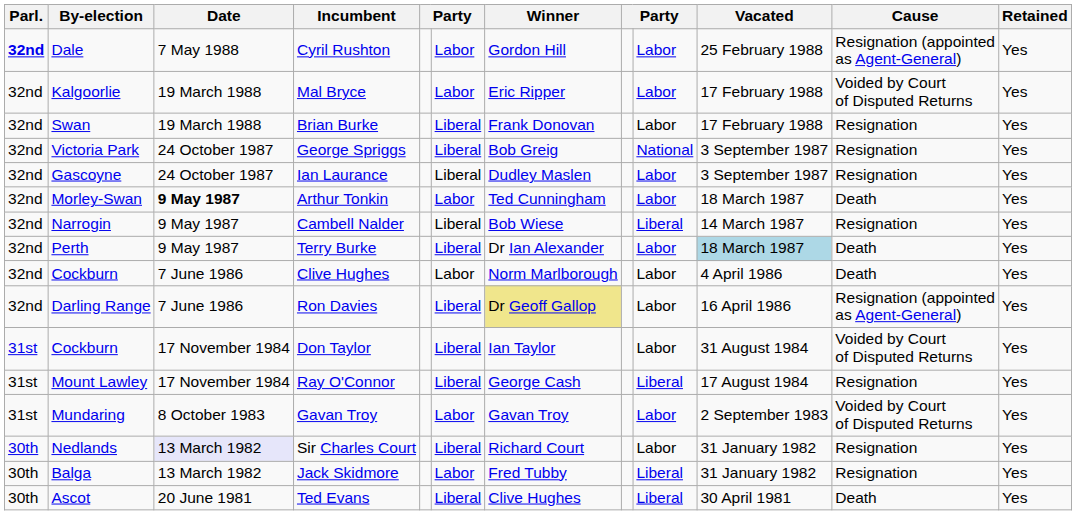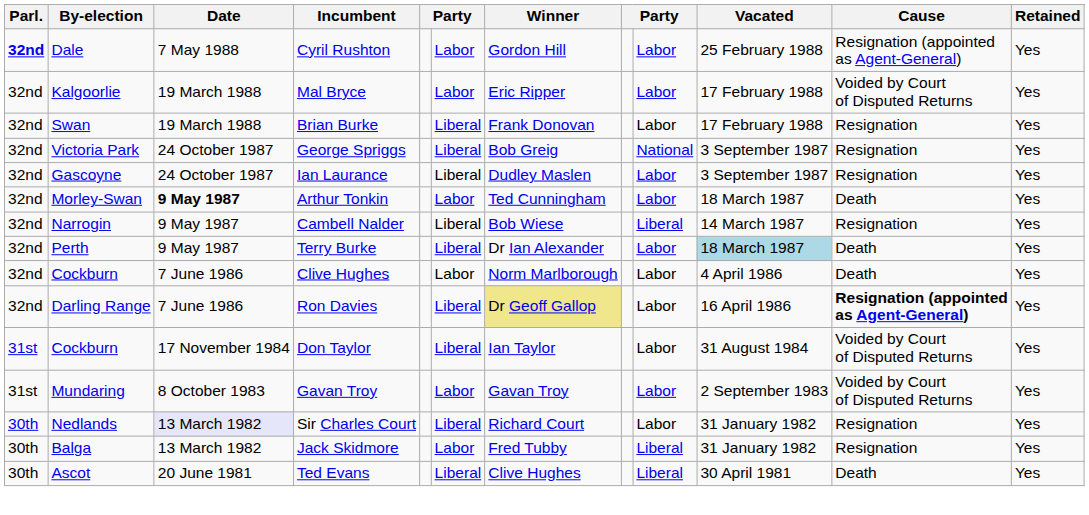 <table class="wikitable">
 <tr>
 <th>Parl.</th>
 <th>By-election</th>
 <th>Date</th>
 <th>Incumbent</th>
 <th colspan=2>Party</th>
 <th>Winner</th>
 <th colspan=2>Party</th>
 <th>Vacated</th>
 <th>Cause</th>
 <th>Retained</th>
 </tr>
 <tr>
 <td><strong><a href='#'>32nd</a></strong></td>
 <td><a href='#'>Dale</a></td>
 <td>7 May 1988</td>
 <td><a href='#'>Cyril Rushton</a></td>
 <td> </td>
 <td><a href='#'>Labor</a></td>
 <td><a href='#'>Gordon Hill</a></td>
 <td> </td>
 <td><a href='#'>Labor</a></td>
 <td>25 February 1988</td>
 <td>Resignation (appointed<br>as <a href='#'>Agent-General</a>)</td>
 <td>Yes</td>
 </tr>
 <tr>
 <td>32nd</td>
 <td><a href='#'>Kalgoorlie</a></td>
 <td>19 March 1988</td>
 <td><a href='#'>Mal Bryce</a></td>
 <td> </td>
 <td><a href='#'>Labor</a></td>
 <td><a href='#'>Eric Ripper</a></td>
 <td> </td>
 <td><a href='#'>Labor</a></td>
 <td>17 February 1988</td>
 <td>Voided by Court<br>of Disputed Returns</td>
 <td>Yes</td>
 </tr>
 <tr>
 <td>32nd</td>
 <td><a href='#'>Swan</a></td>
 <td>19 March 1988</td>
 <td><a href='#'>Brian Burke</a></td>
 <td> </td>
 <td><a href='#'>Liberal</a></td>
 <td><a href='#'>Frank Donovan</a></td>
 <td> </td>
 <td>Labor</td>
 <td>17 February 1988</td>
 <td>Resignation</td>
 <td>Yes</td>
 </tr>
 <tr>
 <td>32nd</td>
 <td><a href='#'>Victoria Park</a></td>
 <td>24 October 1987</td>
 <td><a href='#'>George Spriggs</a></td>
 <td> </td>
 <td><a href='#'>Liberal</a></td>
 <td><a href='#'>Bob Greig</a></td>
 <td> </td>
 <td><a href='#'>National</a></td>
 <td>3 September 1987</td>
 <td>Resignation</td>
 <td>Yes</td>
 </tr>
 <tr>
 <td>32nd</td>
 <td><a href='#'>Gascoyne</a></td>
 <td>24 October 1987</td>
 <td><a href='#'>Ian Laurance</a></td>
 <td> </td>
 <td>Liberal</td>
 <td><a href='#'>Dudley Maslen</a></td>
 <td> </td>
 <td><a href='#'>Labor</a></td>
 <td>3 September 1987</td>
 <td>Resignation</td>
 <td>Yes</td>
 </tr>
 <tr>
 <td>32nd</td>
 <td><a href='#'>Morley-Swan</a></td>
 <td><strong>9 May 1987</strong></td>
 <td><a href='#'>Arthur Tonkin</a></td>
 <td> </td>
 <td><a href='#'>Labor</a></td>
 <td><a href='#'>Ted Cunningham</a></td>
 <td> </td>
 <td><a href='#'>Labor</a></td>
 <td>18 March 1987</td>
 <td>Death</td>
 <td>Yes</td>
 </tr>
 <tr>
 <td>32nd</td>
 <td><a href='#'>Narrogin</a></td>
 <td>9 May 1987</td>
 <td><a href='#'>Cambell Nalder</a></td>
 <td> </td>
 <td>Liberal</td>
 <td><a href='#'>Bob Wiese</a></td>
 <td> </td>
 <td><a href='#'>Liberal</a></td>
 <td>14 March 1987</td>
 <td>Resignation</td>
 <td>Yes</td>
 </tr>
 <tr>
 <td>32nd</td>
 <td><a href='#'>Perth</a></td>
 <td>9 May 1987</td>
 <td><a href='#'>Terry Burke</a></td>
 <td> </td>
 <td><a href='#'>Liberal</a></td>
 <td>Dr <a href='#'>Ian Alexander</a></td>
 <td> </td>
 <td><a href='#'>Labor</a></td>
 <td style="background: lightblue;">18 March 1987</td>
 <td>Death</td>
 <td>Yes</td>
 </tr>
 <tr>
 <td>32nd</td>
 <td><a href='#'>Cockburn</a></td>
 <td>7 June 1986</td>
 <td><a href='#'>Clive Hughes</a></td>
 <td> </td>
 <td>Labor</td>
 <td><a href='#'>Norm Marlborough</a></td>
 <td> </td>
 <td>Labor</td>
 <td>4 April 1986</td>
 <td>Death</td>
 <td>Yes</td>
 </tr>
 <tr>
 <td>32nd</td>
 <td><a href='#'>Darling Range</a></td>
 <td>7 June 1986</td>
 <td><a href='#'>Ron Davies</a></td>
 <td> </td>
 <td><a href='#'>Liberal</a></td>
 <td style="background: khaki;">Dr <a href='#'>Geoff Gallop</a></td>
 <td> </td>
 <td>Labor</td>
 <td>16 April 1986</td>
-<td>Resignation (appointed<br>as <a href='#'>Agent-General</a>)</td>
+<td><strong>Resignation (appointed<br>as <a href='#'>Agent-General</a>)</strong></td>
 <td>Yes</td>
 </tr>
 <tr>
 <td><a href='#'>31st</a></td>
 <td><a href='#'>Cockburn</a></td>
 <td>17 November 1984</td>
 <td><a href='#'>Don Taylor</a></td>
 <td> </td>
 <td><a href='#'>Liberal</a></td>
 <td><a href='#'>Ian Taylor</a></td>
 <td> </td>
 <td>Labor</td>
 <td>31 August 1984</td>
 <td>Voided by Court<br>of Disputed Returns</td>
-<td>Yes</td>
-</tr>
-<tr>
-<td>31st</td>
-<td><a href='#'>Mount Lawley</a></td>
-<td>17 November 1984</td>
-<td><a href='#'>Ray O'Connor</a></td>
-<td> </td>
-<td><a href='#'>Liberal</a></td>
-<td><a href='#'>George Cash</a></td>
-<td> </td>
-<td><a href='#'>Liberal</a></td>
-<td>17 August 1984</td>
-<td>Resignation</td>
 <td>Yes</td>
 </tr>
 <tr>
 <td>31st</td>
 <td><a href='#'>Mundaring</a></td>
 <td>8 October 1983</td>
 <td><a href='#'>Gavan Troy</a></td>
 <td> </td>
 <td><a href='#'>Labor</a></td>
 <td><a href='#'>Gavan Troy</a></td>
 <td> </td>
 <td><a href='#'>Labor</a></td>
 <td>2 September 1983</td>
 <td>Voided by Court<br>of Disputed Returns</td>
 <td>Yes</td>
 </tr>
 <tr>
 <td><a href='#'>30th</a></td>
 <td><a href='#'>Nedlands</a></td>
 <td style="background: lavender;">13 March 1982</td>
 <td>Sir <a href='#'>Charles Court</a></td>
 <td> </td>
 <td><a href='#'>Liberal</a></td>
 <td><a href='#'>Richard Court</a></td>
 <td> </td>
 <td>Labor</td>
 <td>31 January 1982</td>
 <td>Resignation</td>
 <td>Yes</td>
 </tr>
 <tr>
 <td>30th</td>
 <td><a href='#'>Balga</a></td>
 <td>13 March 1982</td>
 <td><a href='#'>Jack Skidmore</a></td>
 <td> </td>
 <td><a href='#'>Labor</a></td>
 <td><a href='#'>Fred Tubby</a></td>
 <td> </td>
 <td><a href='#'>Liberal</a></td>
 <td>31 January 1982</td>
 <td>Resignation</td>
 <td>Yes</td>
 </tr>
 <tr>
 <td>30th</td>
 <td><a href='#'>Ascot</a></td>
 <td>20 June 1981</td>
 <td><a href='#'>Ted Evans</a></td>
 <td> </td>
 <td><a href='#'>Liberal</a></td>
 <td><a href='#'>Clive Hughes</a></td>
 <td> </td>
 <td><a href='#'>Liberal</a></td>
 <td>30 April 1981</td>
 <td>Death</td>
 <td>Yes</td>
 </tr>
 </table>
